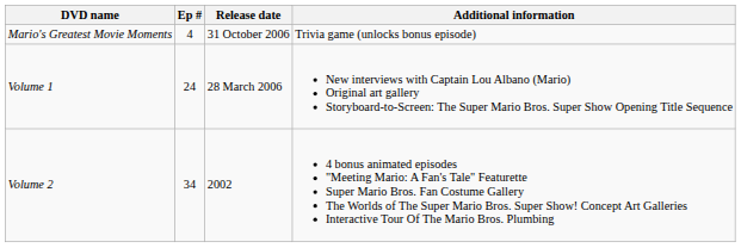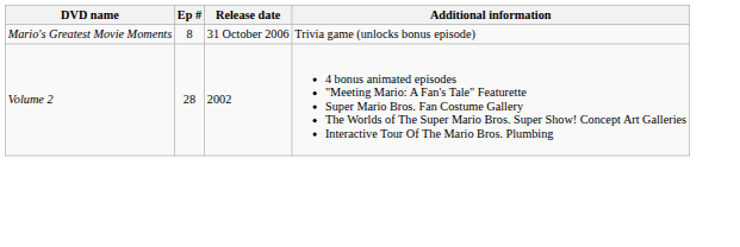 <table class="wikitable">
 <tr>
 <th>DVD name</th>
 <th>Ep #</th>
 <th>Release date</th>
 <th>Additional information</th>
 </tr>
 <tr>
 <td><em>Mario's Greatest Movie Moments</em></td>
-<td style="text-align:center;">4</td>
+<td style="text-align:center;">8</td>
 <td>31 October 2006</td>
 <td>Trivia game (unlocks bonus episode)</td>
 </tr>
 <tr>
-<td><em>Volume 1</em></td>
-<td style="text-align:center;">24</td>
-<td>28 March 2006</td>
-<td><br><ul><li>New interviews with Captain Lou Albano (Mario)</li><li>Original art gallery</li><li>Storyboard-to-Screen: The Super Mario Bros. Super Show Opening Title Sequence</li></ul></td>
-</tr>
-<tr>
 <td><em>Volume 2</em></td>
-<td style="text-align:center;">34</td>
+<td style="text-align:center;">28</td>
 <td>2002</td>
 <td><br><ul><li>4 bonus animated episodes</li><li>"Meeting Mario: A Fan's Tale" Featurette</li><li>Super Mario Bros. Fan Costume Gallery</li><li>The Worlds of The Super Mario Bros. Super Show! Concept Art Galleries</li><li>Interactive Tour Of The Mario Bros. Plumbing</li></ul></td>
 </tr>
 </table>
